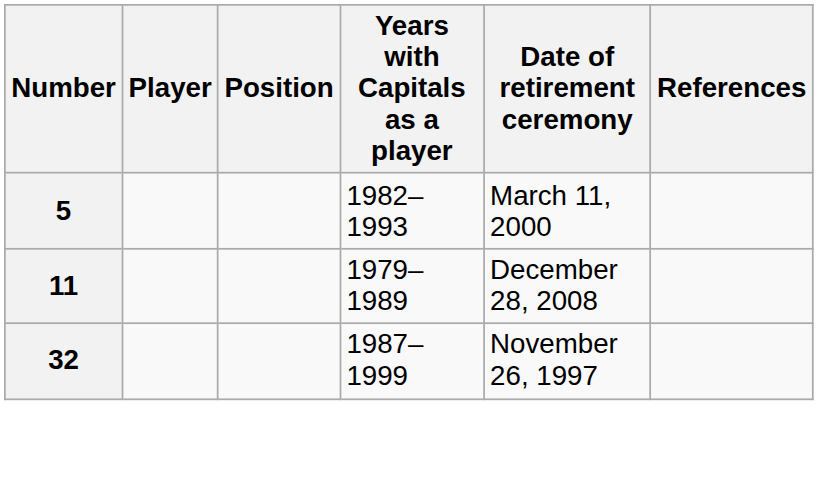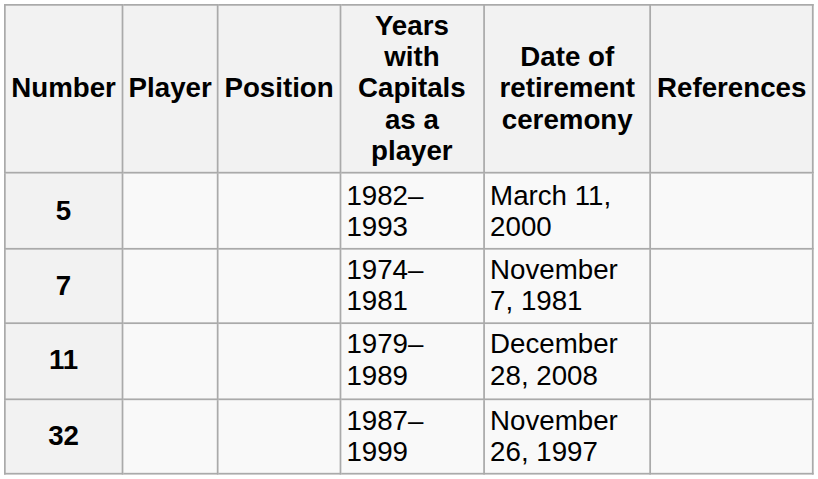 <table class="wikitable sortable" width="75%">
 <tr>
 <th scope="col">Number</th>
 <th scope="col">Player</th>
 <th scope="col">Position</th>
 <th scope="col">Years with Capitals as a player</th>
 <th scope="col">Date of retirement ceremony</th>
 <th scope="col" class="unsortable">References</th>
 </tr>
 <tr>
 <th scope="row">5</th>
 <td></td>
 <td></td>
 <td>1982–1993</td>
 <td>March 11, 2000</td>
+<td></td>
+</tr>
+<tr>
+<th scope="row">7</th>
+<td></td>
+<td></td>
+<td>1974–1981</td>
+<td>November 7, 1981</td>
 <td></td>
 </tr>
 <tr>
 <th scope="row">11</th>
 <td></td>
 <td></td>
 <td>1979–1989</td>
 <td>December 28, 2008</td>
 <td></td>
 </tr>
 <tr>
 <th scope="row">32</th>
 <td></td>
 <td></td>
 <td>1987–1999</td>
 <td>November 26, 1997</td>
 <td></td>
 </tr>
 </table>
